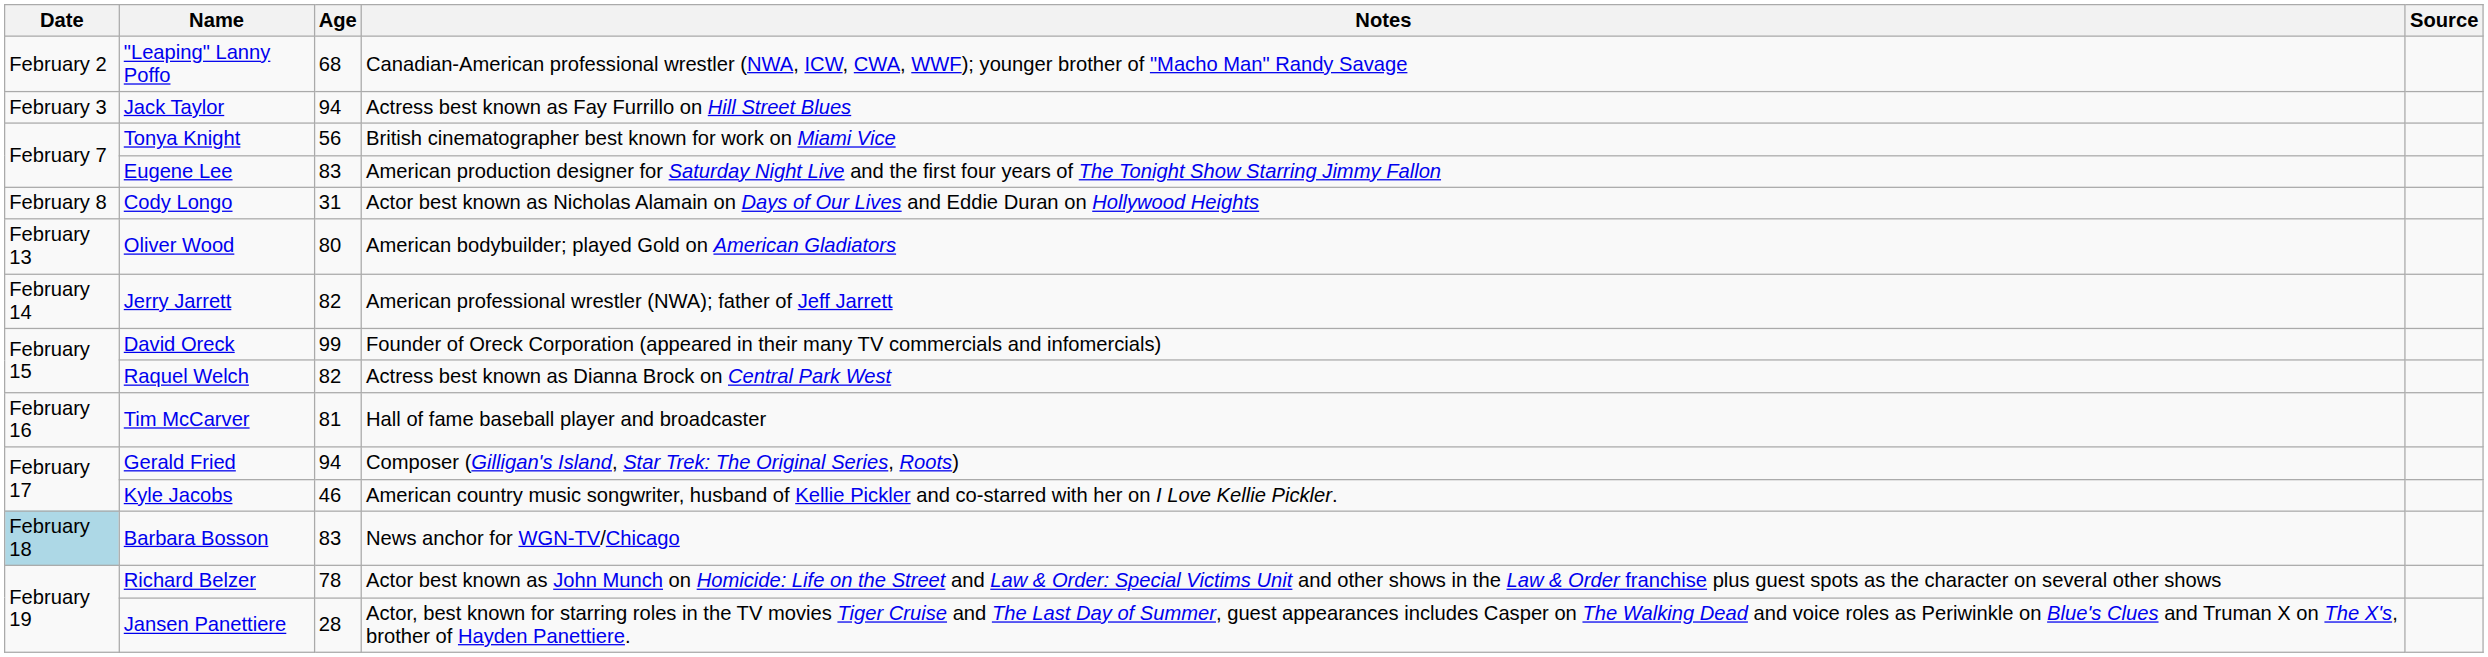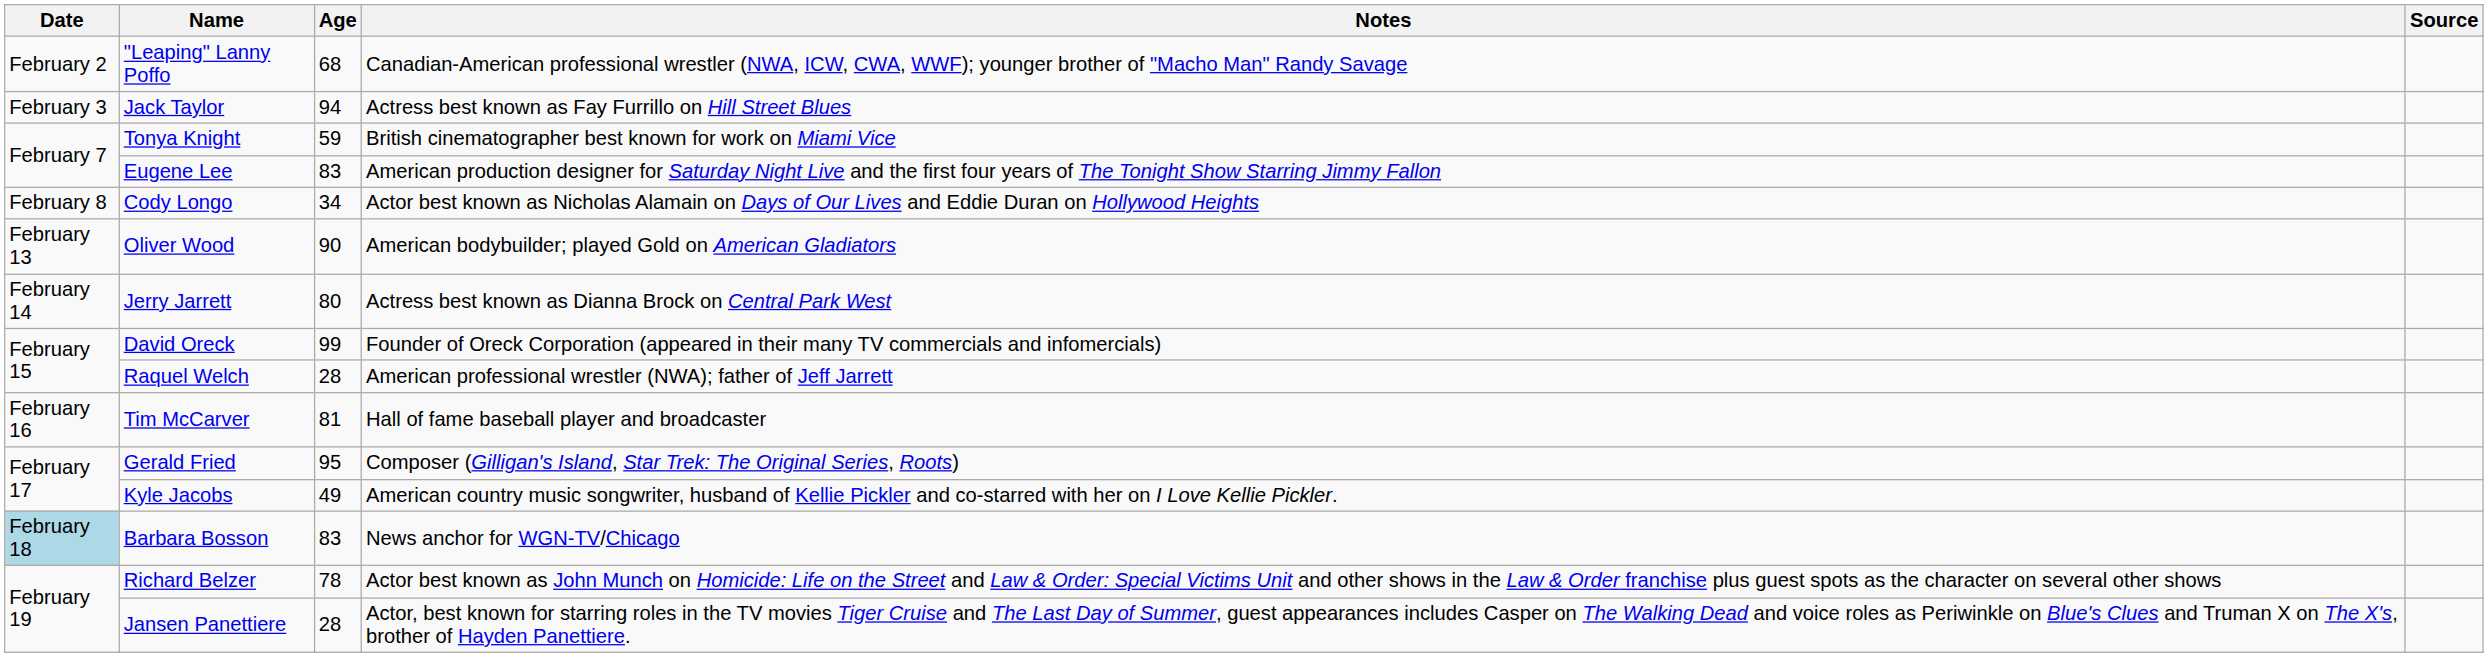 <table class="wikitable sortable">
 <tr>
 <th>Date</th>
 <th>Name</th>
 <th>Age</th>
 <th>Notes</th>
 <th>Source</th>
 </tr>
 <tr>
 <td>February 2</td>
 <td><a href='#'>"Leaping" Lanny Poffo</a></td>
 <td>68</td>
 <td>Canadian-American professional wrestler (<a href='#'>NWA</a>, <a href='#'>ICW</a>, <a href='#'>CWA</a>, <a href='#'>WWF</a>); younger brother of <a href='#'>"Macho Man" Randy Savage</a></td>
 <td></td>
 </tr>
 <tr>
 <td>February 3</td>
 <td><a href='#'>Jack Taylor</a></td>
 <td>94</td>
 <td>Actress best known as Fay Furrillo on <em><a href='#'>Hill Street Blues</a></em></td>
 <td></td>
 </tr>
 <tr>
 <td rowspan=2>February 7</td>
 <td><a href='#'>Tonya Knight</a></td>
-<td>56</td>
+<td>59</td>
 <td>British cinematographer best known for work on <em><a href='#'>Miami Vice</a></em></td>
 <td></td>
 </tr>
 <tr>
 <td><a href='#'>Eugene Lee</a></td>
 <td>83</td>
 <td>American production designer for <em><a href='#'>Saturday Night Live</a></em> and the first four years of <em><a href='#'>The Tonight Show Starring Jimmy Fallon</a></em></td>
 <td></td>
 </tr>
 <tr>
 <td>February 8</td>
 <td><a href='#'>Cody Longo</a></td>
-<td>31</td>
+<td>34</td>
 <td>Actor best known as Nicholas Alamain on <em><a href='#'>Days of Our Lives</a></em> and Eddie Duran on <em><a href='#'>Hollywood Heights</a></em></td>
 <td></td>
 </tr>
 <tr>
 <td>February 13</td>
 <td><a href='#'>Oliver Wood</a></td>
-<td>80</td>
+<td>90</td>
 <td>American bodybuilder; played Gold on <em><a href='#'>American Gladiators</a></em></td>
 <td></td>
 </tr>
 <tr>
 <td>February 14</td>
 <td><a href='#'>Jerry Jarrett</a></td>
-<td>82</td>
-<td>American professional wrestler (NWA); father of <a href='#'>Jeff Jarrett</a></td>
+<td>80</td>
+<td>Actress best known as Dianna Brock on <em><a href='#'>Central Park West</a></em></td>
 <td></td>
 </tr>
 <tr>
 <td rowspan=2>February 15</td>
 <td><a href='#'>David Oreck</a></td>
 <td>99</td>
 <td>Founder of Oreck Corporation (appeared in their many TV commercials and infomercials)</td>
 <td></td>
 </tr>
 <tr>
 <td><a href='#'>Raquel Welch</a></td>
-<td>82</td>
-<td>Actress best known as Dianna Brock on <em><a href='#'>Central Park West</a></em></td>
+<td>28</td>
+<td>American professional wrestler (NWA); father of <a href='#'>Jeff Jarrett</a></td>
 <td></td>
 </tr>
 <tr>
 <td>February 16</td>
 <td><a href='#'>Tim McCarver</a></td>
 <td>81</td>
 <td>Hall of fame baseball player and broadcaster</td>
 <td></td>
 </tr>
 <tr>
 <td rowspan=2>February 17</td>
 <td><a href='#'>Gerald Fried</a></td>
-<td>94</td>
+<td>95</td>
 <td>Composer (<em><a href='#'>Gilligan's Island</a></em>, <em><a href='#'>Star Trek: The Original Series</a></em>, <em><a href='#'>Roots</a></em>)</td>
 <td></td>
 </tr>
 <tr>
 <td><a href='#'>Kyle Jacobs</a></td>
-<td>46</td>
+<td>49</td>
 <td>American country music songwriter, husband of <a href='#'>Kellie Pickler</a> and co-starred with her on <em>I Love Kellie Pickler</em>.</td>
 <td></td>
 </tr>
 <tr>
 <td style="background: lightblue;">February 18</td>
 <td><a href='#'>Barbara Bosson</a></td>
 <td>83</td>
 <td>News anchor for <a href='#'>WGN-TV</a>/<a href='#'>Chicago</a></td>
 <td></td>
 </tr>
 <tr>
 <td rowspan="2">February 19</td>
 <td><a href='#'>Richard Belzer</a></td>
 <td>78</td>
 <td>Actor best known as <a href='#'>John Munch</a> on <em><a href='#'>Homicide: Life on the Street</a></em> and <em><a href='#'>Law & Order: Special Victims Unit</a></em> and other shows in the <a href='#'><em>Law & Order</em> franchise</a> plus guest spots as the character on several other shows</td>
 <td></td>
 </tr>
 <tr>
 <td><a href='#'>Jansen Panettiere</a></td>
 <td>28</td>
 <td>Actor, best known for starring roles in the TV movies <em><a href='#'>Tiger Cruise</a></em> and <em><a href='#'>The Last Day of Summer</a></em>, guest appearances includes Casper on <em><a href='#'>The Walking Dead</a></em> and voice roles as Periwinkle on <em><a href='#'>Blue's Clues</a></em> and Truman X on <em><a href='#'>The X's</a></em>, brother of <a href='#'>Hayden Panettiere</a>.</td>
 <td></td>
 </tr>
 </table>
